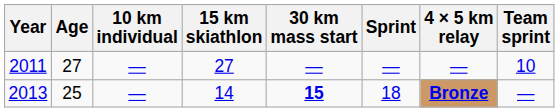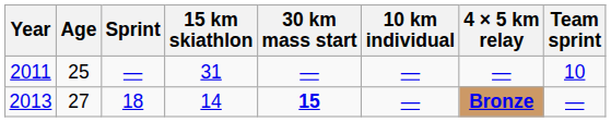 <table class="wikitable" style="text-align: center;">
 <tr>
 <th scope="col">Year</th>
 <th scope="col">Age</th>
-<th scope="col">10 km<br>individual</th>
+<th scope="col">Sprint</th>
 <th scope="col">15 km<br>skiathlon</th>
 <th scope="col">30 km<br>mass start</th>
-<th scope="col">Sprint</th>
+<th scope="col">10 km<br>individual</th>
 <th scope="col">4 × 5 km<br>relay</th>
 <th scope="col">Team<br>sprint</th>
 </tr>
 <tr>
 <td><a href='#'>2011</a></td>
-<td>27</td>
+<td>25</td>
 <td><a href='#'>—</a></td>
-<td><a href='#'>27</a></td>
+<td><a href='#'>31</a></td>
 <td><a href='#'>—</a></td>
 <td><a href='#'>—</a></td>
 <td><a href='#'>—</a></td>
 <td><a href='#'>10</a></td>
 </tr>
 <tr>
 <td><a href='#'>2013</a></td>
-<td>25</td>
-<td><a href='#'>—</a></td>
+<td>27</td>
+<td><a href='#'>18</a></td>
 <td><a href='#'>14</a></td>
 <td><strong><a href='#'>15</a></strong></td>
-<td><a href='#'>18</a></td>
+<td><a href='#'>—</a></td>
 <td style="background-color: #C96;"><a href='#'><strong>Bronze</strong></a></td>
 <td><a href='#'>—</a></td>
 </tr>
 </table>
